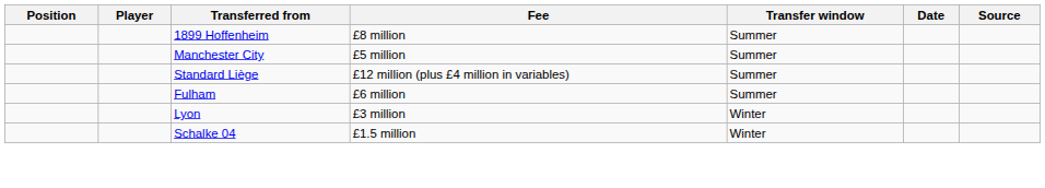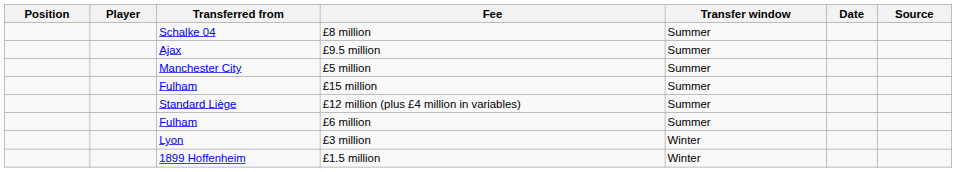 <table class="wikitable sortable" style="width:100%; text-align:center; font-size:95%; text-align:left;">
 <tr>
 <th>Position</th>
 <th>Player</th>
 <th>Transferred from</th>
 <th>Fee</th>
 <th>Transfer window</th>
 <th>Date</th>
 <th>Source</th>
 </tr>
 <tr>
 <td></td>
 <td></td>
-<td> <a href='#'>1899 Hoffenheim</a></td>
+<td> <a href='#'>Schalke 04</a></td>
 <td>£8 million</td>
+<td>Summer</td>
+<td></td>
+<td></td>
+</tr>
+<tr>
+<td></td>
+<td></td>
+<td> <a href='#'>Ajax</a></td>
+<td>£9.5 million</td>
 <td>Summer</td>
 <td></td>
 <td></td>
 </tr>
 <tr>
 <td></td>
 <td></td>
 <td> <a href='#'>Manchester City</a></td>
 <td>£5 million</td>
+<td>Summer</td>
+<td></td>
+<td></td>
+</tr>
+<tr>
+<td></td>
+<td></td>
+<td> <a href='#'>Fulham</a></td>
+<td>£15 million</td>
 <td>Summer</td>
 <td></td>
 <td></td>
 </tr>
 <tr>
 <td></td>
 <td></td>
 <td> <a href='#'>Standard Liège</a></td>
 <td>£12 million (plus £4 million in variables)</td>
 <td>Summer</td>
 <td></td>
 <td></td>
 </tr>
 <tr>
 <td></td>
 <td></td>
 <td> <a href='#'>Fulham</a></td>
 <td>£6 million</td>
 <td>Summer</td>
 <td></td>
 <td></td>
 </tr>
 <tr>
 <td></td>
 <td></td>
 <td> <a href='#'>Lyon</a></td>
 <td>£3 million</td>
 <td>Winter</td>
 <td></td>
 <td></td>
 </tr>
 <tr>
 <td></td>
 <td></td>
-<td> <a href='#'>Schalke 04</a></td>
+<td> <a href='#'>1899 Hoffenheim</a></td>
 <td>£1.5 million</td>
 <td>Winter</td>
 <td></td>
 <td></td>
 </tr>
 </table>
